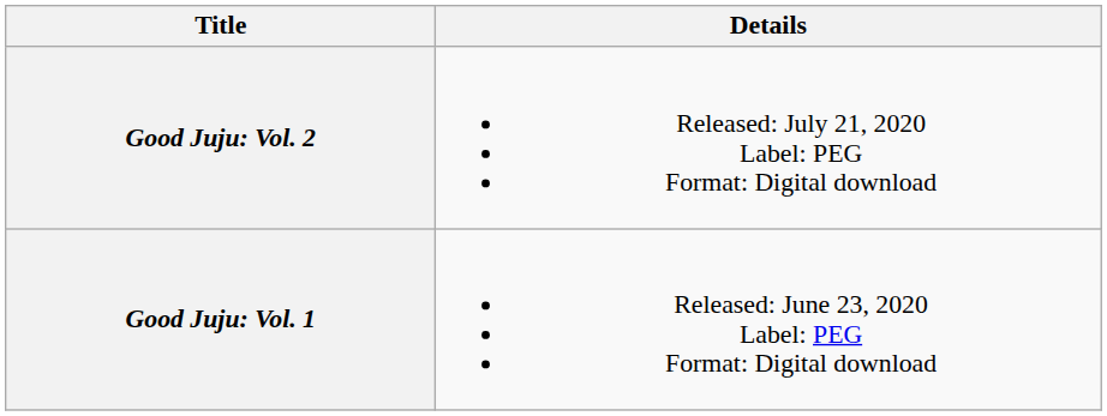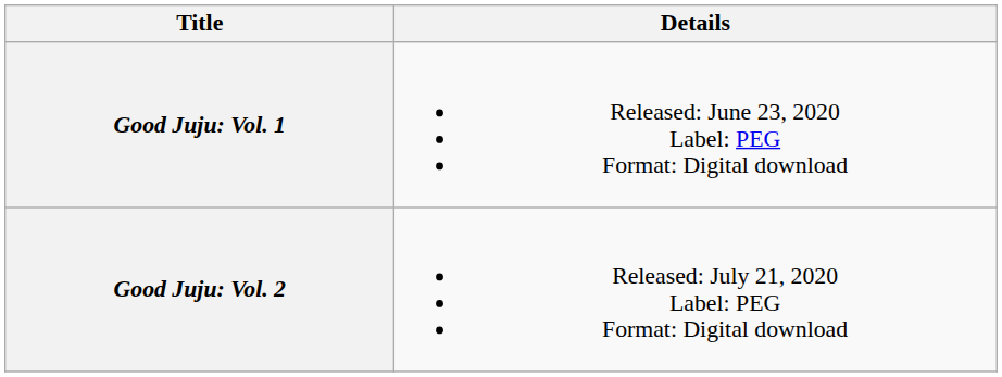 <table class="wikitable plainrowheaders" style="text-align:center;">
 <tr>
 <th style="width:16em;">Title</th>
 <th style="width:25em;">Details</th>
 </tr>
 <tr>
+<th scope="row"><em>Good Juju: Vol. 1</em></th>
+<td><br><ul><li>Released: June 23, 2020</li><li>Label: <a href='#'>PEG</a></li><li>Format: Digital download</li></ul></td>
+</tr>
+<tr>
 <th scope="row"><em>Good Juju: Vol. 2</em></th>
 <td><br><ul><li>Released: July 21, 2020</li><li>Label: PEG</li><li>Format: Digital download</li></ul></td>
 </tr>
-<tr>
-<th scope="row"><em>Good Juju: Vol. 1</em></th>
-<td><br><ul><li>Released: June 23, 2020</li><li>Label: <a href='#'>PEG</a></li><li>Format: Digital download</li></ul></td>
-</tr>
 </table>
